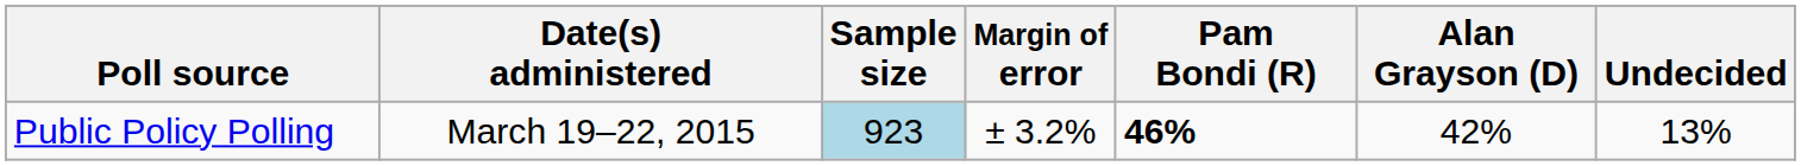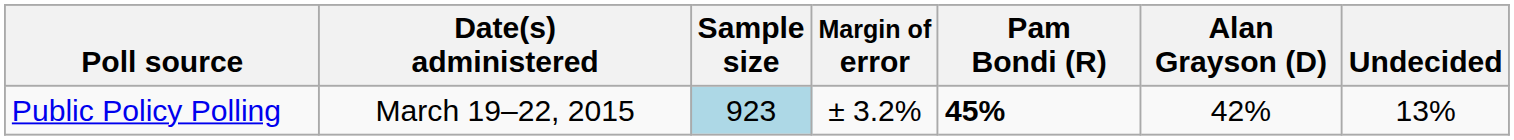 <table class="wikitable">
 <tr valign= bottom>
 <th style="width:160px;">Poll source</th>
 <th style="width:190px;">Date(s)<br>administered</th>
 <th class=small>Sample<br>size</th>
 <th><small>Margin of</small><br>error</th>
 <th style="width:100px;">Pam<br>Bondi (R)</th>
 <th style="width:100px;">Alan<br>Grayson (D)</th>
 <th>Undecided</th>
 </tr>
 <tr>
 <td><a href='#'>Public Policy Polling</a></td>
 <td align=center>March 19–22, 2015</td>
 <td align=center style="background: lightblue;">923</td>
 <td align=center>± 3.2%</td>
-<td><strong>46%</strong></td>
+<td><strong>45%</strong></td>
 <td align=center>42%</td>
 <td align=center>13%</td>
 </tr>
 </table>
